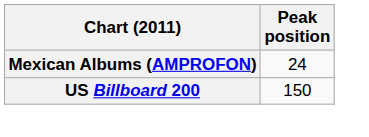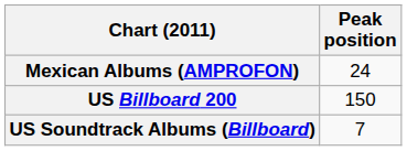 <table class="wikitable sortable plainrowheaders" style="text-align:center">
 <tr>
 <th scope="col">Chart (2011)</th>
 <th scope="col">Peak<br>position</th>
 </tr>
 <tr>
 <th scope="row">Mexican Albums (<a href='#'>AMPROFON</a>)</th>
 <td>24</td>
 </tr>
 <tr>
 <th scope="row">US <a href='#'><em>Billboard</em> 200</a></th>
 <td>150</td>
 </tr>
+<tr>
+<th scope="row">US Soundtrack Albums (<em><a href='#'>Billboard</a></em>)</th>
+<td>7</td>
+</tr>
 </table>
